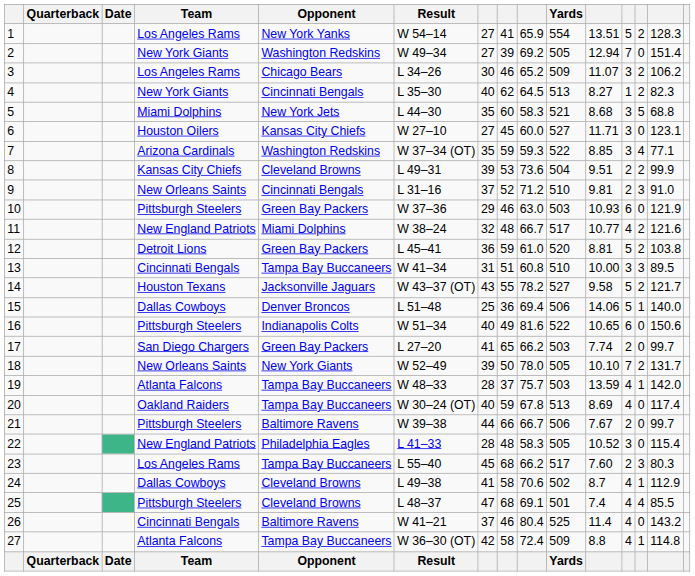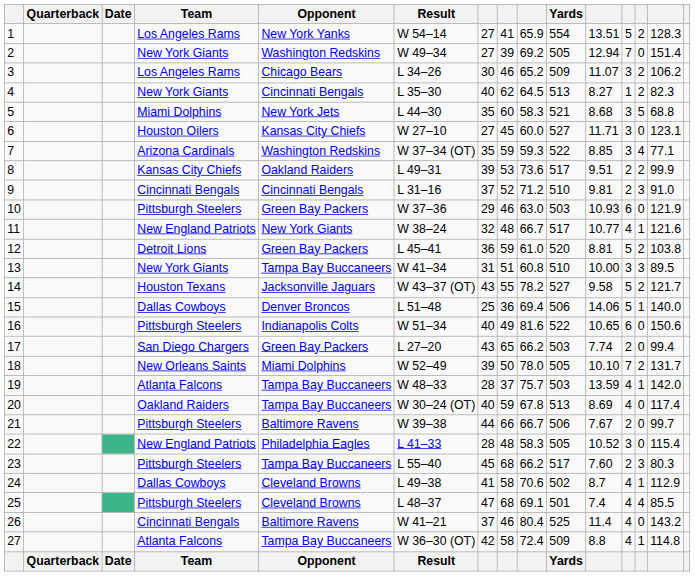 <table class="wikitable sortable" width="auto">
 <tr>
 <th scope="col"></th>
 <th scope="col">Quarterback</th>
 <th scope="col">Date</th>
 <th scope="col">Team</th>
 <th scope="col">Opponent</th>
 <th scope="col">Result</th>
 <th scope="col"></th>
 <th scope="col"></th>
 <th scope="col"></th>
 <th scope="col">Yards</th>
 <th scope="col"></th>
 <th scope="col"></th>
 <th scope="col"></th>
 <th scope="col"></th>
 <th scope="col" class="unsortable"></th>
 </tr>
 <tr>
 <td>1</td>
 <td></td>
 <td></td>
 <td><a href='#'>Los Angeles Rams</a></td>
 <td><a href='#'>New York Yanks</a></td>
 <td>W 54–14</td>
 <td>27</td>
 <td>41</td>
 <td>65.9</td>
 <td>554</td>
 <td>13.51</td>
 <td>5</td>
 <td>2</td>
 <td>128.3</td>
 <td></td>
 </tr>
 <tr>
 <td>2</td>
 <td></td>
 <td></td>
 <td><a href='#'>New York Giants</a></td>
 <td><a href='#'>Washington Redskins</a></td>
 <td>W 49–34</td>
 <td>27</td>
 <td>39</td>
 <td>69.2</td>
 <td>505</td>
 <td>12.94</td>
 <td>7</td>
 <td>0</td>
 <td>151.4</td>
 <td></td>
 </tr>
 <tr>
 <td>3</td>
 <td></td>
 <td></td>
 <td><a href='#'>Los Angeles Rams</a></td>
 <td><a href='#'>Chicago Bears</a></td>
 <td>L 34–26</td>
 <td>30</td>
 <td>46</td>
 <td>65.2</td>
 <td>509</td>
 <td>11.07</td>
 <td>3</td>
 <td>2</td>
 <td>106.2</td>
 <td></td>
 </tr>
 <tr>
 <td>4</td>
 <td></td>
 <td></td>
 <td><a href='#'>New York Giants</a></td>
 <td><a href='#'>Cincinnati Bengals</a></td>
 <td>L 35–30</td>
 <td>40</td>
 <td>62</td>
 <td>64.5</td>
 <td>513</td>
 <td>8.27</td>
 <td>1</td>
 <td>2</td>
 <td>82.3</td>
 <td></td>
 </tr>
 <tr>
 <td>5</td>
 <td></td>
 <td></td>
 <td><a href='#'>Miami Dolphins</a></td>
 <td><a href='#'>New York Jets</a></td>
 <td>L 44–30</td>
 <td>35</td>
 <td>60</td>
 <td>58.3</td>
 <td>521</td>
 <td>8.68</td>
 <td>3</td>
 <td>5</td>
 <td>68.8</td>
 <td></td>
 </tr>
 <tr>
 <td>6</td>
 <td></td>
 <td></td>
 <td><a href='#'>Houston Oilers</a></td>
 <td><a href='#'>Kansas City Chiefs</a></td>
 <td>W 27–10</td>
 <td>27</td>
 <td>45</td>
 <td>60.0</td>
 <td>527</td>
 <td>11.71</td>
 <td>3</td>
 <td>0</td>
 <td>123.1</td>
 <td></td>
 </tr>
 <tr>
 <td>7</td>
 <td></td>
 <td></td>
 <td><a href='#'>Arizona Cardinals</a></td>
 <td><a href='#'>Washington Redskins</a></td>
 <td>W 37–34 (OT)</td>
 <td>35</td>
 <td>59</td>
 <td>59.3</td>
 <td>522</td>
 <td>8.85</td>
 <td>3</td>
 <td>4</td>
 <td>77.1</td>
 <td></td>
 </tr>
 <tr>
 <td>8</td>
 <td></td>
 <td></td>
 <td><a href='#'>Kansas City Chiefs</a></td>
-<td><a href='#'>Cleveland Browns</a></td>
+<td><a href='#'>Oakland Raiders</a></td>
 <td>L 49–31</td>
 <td>39</td>
 <td>53</td>
 <td>73.6</td>
-<td>504</td>
+<td>517</td>
 <td>9.51</td>
 <td>2</td>
 <td>2</td>
 <td>99.9</td>
 <td></td>
 </tr>
 <tr>
 <td>9</td>
 <td></td>
 <td></td>
-<td><a href='#'>New Orleans Saints</a></td>
+<td><a href='#'>Cincinnati Bengals</a></td>
 <td><a href='#'>Cincinnati Bengals</a></td>
 <td>L 31–16</td>
 <td>37</td>
 <td>52</td>
 <td>71.2</td>
 <td>510</td>
 <td>9.81</td>
 <td>2</td>
 <td>3</td>
 <td>91.0</td>
 <td></td>
 </tr>
 <tr>
 <td>10</td>
 <td></td>
 <td></td>
 <td><a href='#'>Pittsburgh Steelers</a></td>
 <td><a href='#'>Green Bay Packers</a></td>
 <td>W 37–36</td>
 <td>29</td>
 <td>46</td>
 <td>63.0</td>
 <td>503</td>
 <td>10.93</td>
 <td>6</td>
 <td>0</td>
 <td>121.9</td>
 <td></td>
 </tr>
 <tr>
 <td>11</td>
 <td></td>
 <td></td>
 <td><a href='#'>New England Patriots</a></td>
-<td><a href='#'>Miami Dolphins</a></td>
+<td><a href='#'>New York Giants</a></td>
 <td>W 38–24</td>
 <td>32</td>
 <td>48</td>
 <td>66.7</td>
 <td>517</td>
 <td>10.77</td>
 <td>4</td>
-<td>2</td>
+<td>1</td>
 <td>121.6</td>
 <td></td>
 </tr>
 <tr>
 <td>12</td>
 <td></td>
 <td></td>
 <td><a href='#'>Detroit Lions</a></td>
 <td><a href='#'>Green Bay Packers</a></td>
 <td>L 45–41</td>
 <td>36</td>
 <td>59</td>
 <td>61.0</td>
 <td>520</td>
 <td>8.81</td>
 <td>5</td>
 <td>2</td>
 <td>103.8</td>
 <td></td>
 </tr>
 <tr>
 <td>13</td>
 <td></td>
 <td></td>
-<td><a href='#'>Cincinnati Bengals</a></td>
+<td><a href='#'>New York Giants</a></td>
 <td><a href='#'>Tampa Bay Buccaneers</a></td>
 <td>W 41–34</td>
 <td>31</td>
 <td>51</td>
 <td>60.8</td>
 <td>510</td>
 <td>10.00</td>
 <td>3</td>
 <td>3</td>
 <td>89.5</td>
 <td></td>
 </tr>
 <tr>
 <td>14</td>
 <td></td>
 <td></td>
 <td><a href='#'>Houston Texans</a></td>
 <td><a href='#'>Jacksonville Jaguars</a></td>
 <td>W 43–37 (OT)</td>
 <td>43</td>
 <td>55</td>
 <td>78.2</td>
 <td>527</td>
 <td>9.58</td>
 <td>5</td>
 <td>2</td>
 <td>121.7</td>
 <td></td>
 </tr>
 <tr>
 <td>15</td>
 <td></td>
 <td></td>
 <td><a href='#'>Dallas Cowboys</a></td>
 <td><a href='#'>Denver Broncos</a></td>
 <td>L 51–48</td>
 <td>25</td>
 <td>36</td>
 <td>69.4</td>
 <td>506</td>
 <td>14.06</td>
 <td>5</td>
 <td>1</td>
 <td>140.0</td>
 <td></td>
 </tr>
 <tr>
 <td>16</td>
 <td></td>
 <td></td>
 <td><a href='#'>Pittsburgh Steelers</a></td>
 <td><a href='#'>Indianapolis Colts</a></td>
 <td>W 51–34</td>
 <td>40</td>
 <td>49</td>
 <td>81.6</td>
 <td>522</td>
 <td>10.65</td>
 <td>6</td>
 <td>0</td>
 <td>150.6</td>
 <td></td>
 </tr>
 <tr>
 <td>17</td>
 <td></td>
 <td></td>
 <td><a href='#'>San Diego Chargers</a></td>
 <td><a href='#'>Green Bay Packers</a></td>
 <td>L 27–20</td>
-<td>41</td>
+<td>43</td>
 <td>65</td>
 <td>66.2</td>
 <td>503</td>
 <td>7.74</td>
 <td>2</td>
 <td>0</td>
-<td>99.7</td>
+<td>99.4</td>
 <td></td>
 </tr>
 <tr>
 <td>18</td>
 <td></td>
 <td></td>
 <td><a href='#'>New Orleans Saints</a></td>
-<td><a href='#'>New York Giants</a></td>
+<td><a href='#'>Miami Dolphins</a></td>
 <td>W 52–49</td>
 <td>39</td>
 <td>50</td>
 <td>78.0</td>
 <td>505</td>
 <td>10.10</td>
 <td>7</td>
 <td>2</td>
 <td>131.7</td>
 <td></td>
 </tr>
 <tr>
 <td>19</td>
 <td></td>
 <td></td>
 <td><a href='#'>Atlanta Falcons</a></td>
 <td><a href='#'>Tampa Bay Buccaneers</a></td>
 <td>W 48–33</td>
 <td>28</td>
 <td>37</td>
 <td>75.7</td>
 <td>503</td>
 <td>13.59</td>
 <td>4</td>
 <td>1</td>
 <td>142.0</td>
 <td></td>
 </tr>
 <tr>
 <td>20</td>
 <td></td>
 <td></td>
 <td><a href='#'>Oakland Raiders</a></td>
 <td><a href='#'>Tampa Bay Buccaneers</a></td>
 <td>W 30–24 (OT)</td>
 <td>40</td>
 <td>59</td>
 <td>67.8</td>
 <td>513</td>
 <td>8.69</td>
 <td>4</td>
 <td>0</td>
 <td>117.4</td>
 <td></td>
 </tr>
 <tr>
 <td>21</td>
 <td></td>
 <td></td>
 <td><a href='#'>Pittsburgh Steelers</a></td>
 <td><a href='#'>Baltimore Ravens</a></td>
 <td>W 39–38</td>
 <td>44</td>
 <td>66</td>
 <td>66.7</td>
 <td>506</td>
 <td>7.67</td>
 <td>2</td>
 <td>0</td>
 <td>99.7</td>
 <td></td>
 </tr>
 <tr>
 <td>22</td>
 <td></td>
 <td bgcolor="#3EB489"></td>
 <td><a href='#'>New England Patriots</a></td>
 <td><a href='#'>Philadelphia Eagles</a></td>
 <td><a href='#'>L 41–33</a></td>
 <td>28</td>
 <td>48</td>
 <td>58.3</td>
 <td>505</td>
 <td>10.52</td>
 <td>3</td>
 <td>0</td>
 <td>115.4</td>
 <td></td>
 </tr>
 <tr>
 <td>23</td>
 <td></td>
 <td></td>
-<td><a href='#'>Los Angeles Rams</a></td>
+<td><a href='#'>Pittsburgh Steelers</a></td>
 <td><a href='#'>Tampa Bay Buccaneers</a></td>
 <td>L 55–40</td>
 <td>45</td>
 <td>68</td>
 <td>66.2</td>
 <td>517</td>
 <td>7.60</td>
 <td>2</td>
 <td>3</td>
 <td>80.3</td>
 <td></td>
 </tr>
 <tr>
 <td>24</td>
 <td></td>
 <td></td>
 <td><a href='#'>Dallas Cowboys</a></td>
 <td><a href='#'>Cleveland Browns</a></td>
 <td>L 49–38</td>
 <td>41</td>
 <td>58</td>
 <td>70.6</td>
 <td>502</td>
 <td>8.7</td>
 <td>4</td>
 <td>1</td>
 <td>112.9</td>
 <td></td>
 </tr>
 <tr>
 <td>25</td>
 <td></td>
 <td bgcolor="#3EB489"></td>
 <td><a href='#'>Pittsburgh Steelers</a></td>
 <td><a href='#'>Cleveland Browns</a></td>
 <td>L 48–37</td>
 <td>47</td>
 <td>68</td>
 <td>69.1</td>
 <td>501</td>
 <td>7.4</td>
 <td>4</td>
 <td>4</td>
 <td>85.5</td>
 <td></td>
 </tr>
 <tr>
 <td>26</td>
 <td></td>
 <td></td>
 <td><a href='#'>Cincinnati Bengals</a></td>
 <td><a href='#'>Baltimore Ravens</a></td>
 <td>W 41–21</td>
 <td>37</td>
 <td>46</td>
 <td>80.4</td>
 <td>525</td>
 <td>11.4</td>
 <td>4</td>
 <td>0</td>
 <td>143.2</td>
 <td></td>
 </tr>
 <tr>
 <td>27</td>
 <td></td>
 <td></td>
 <td><a href='#'>Atlanta Falcons</a></td>
 <td><a href='#'>Tampa Bay Buccaneers</a></td>
 <td>W 36–30 (OT)</td>
 <td>42</td>
 <td>58</td>
 <td>72.4</td>
 <td>509</td>
 <td>8.8</td>
 <td>4</td>
 <td>1</td>
 <td>114.8</td>
 <td></td>
 </tr>
 <tr>
 <th scope="col"></th>
 <th scope="col">Quarterback</th>
 <th scope="col">Date</th>
 <th scope="col">Team</th>
 <th scope="col">Opponent</th>
 <th scope="col">Result</th>
 <th scope="col"></th>
 <th scope="col"></th>
 <th scope="col"></th>
 <th scope="col">Yards</th>
 <th scope="col"></th>
 <th scope="col"></th>
 <th scope="col"></th>
 <th scope="col"></th>
 <th scope="col" class="unsortable"></th>
 </tr>
 </table>
